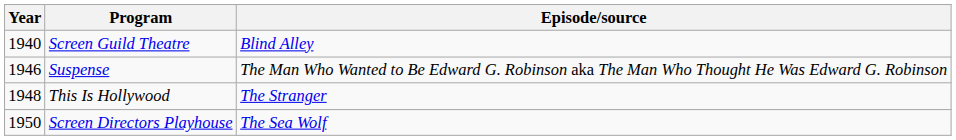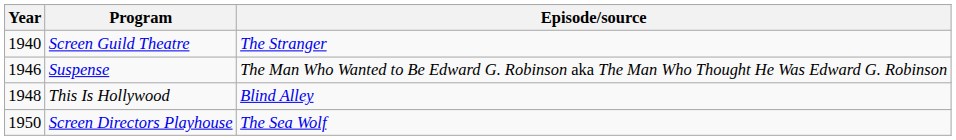 <table class="wikitable">
 <tr>
 <th>Year</th>
 <th>Program</th>
 <th>Episode/source</th>
 </tr>
 <tr>
 <td>1940</td>
 <td><em><a href='#'>Screen Guild Theatre</a></em></td>
-<td><em><a href='#'>Blind Alley</a></em></td>
+<td><em><a href='#'>The Stranger</a></em></td>
 </tr>
 <tr>
 <td>1946</td>
 <td><em><a href='#'>Suspense</a></em></td>
 <td><em>The Man Who Wanted to Be Edward G. Robinson</em> aka <em>The Man Who Thought He Was Edward G. Robinson</em></td>
 </tr>
 <tr>
 <td>1948</td>
 <td><em>This Is Hollywood</em></td>
-<td><em><a href='#'>The Stranger</a></em></td>
+<td><em><a href='#'>Blind Alley</a></em></td>
 </tr>
 <tr>
 <td>1950</td>
 <td><em><a href='#'>Screen Directors Playhouse</a></em></td>
 <td><em><a href='#'>The Sea Wolf</a></em></td>
 </tr>
 </table>
